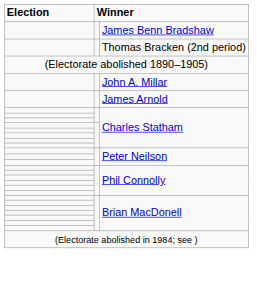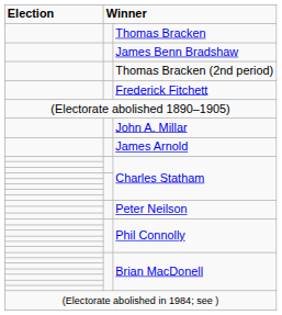 <table class="wikitable">
 <tr>
 <td width=125><strong>Election</strong></td>
 <td width=200 colspan=2><strong>Winner</strong></td>
+</tr>
+<tr>
+<td></td>
+<td width=5 rowspan=1 bgcolor=></td>
+<td rowspan=1><a href='#'>Thomas Bracken</a></td>
 </tr>
 <tr>
 <td></td>
 <td bgcolor=></td>
 <td><a href='#'>James Benn Bradshaw</a></td>
 </tr>
 <tr>
 <td></td>
 <td bgcolor=></td>
 <td>Thomas Bracken (2nd period)</td>
+</tr>
+<tr>
+<td></td>
+<td bgcolor=></td>
+<td><a href='#'>Frederick Fitchett</a></td>
 </tr>
 <tr>
 <td colspan=3 align=center><span>(Electorate abolished 1890–1905)</span></td>
 </tr>
 <tr>
 <td></td>
 <td bgcolor=></td>
 <td><a href='#'>John A. Millar</a></td>
 </tr>
 <tr>
 <td></td>
 <td bgcolor=></td>
 <td><a href='#'>James Arnold</a></td>
 </tr>
 <tr>
 <td></td>
 <td rowspan = 3 bgcolor=></td>
 <td rowspan = 8><a href='#'>Charles Statham</a></td>
 </tr>
 <tr>
 <td></td>
 </tr>
 <tr>
 <td></td>
 </tr>
 <tr>
 <td></td>
 <td rowspan = 5 bgcolor=></td>
 </tr>
 <tr>
 <td></td>
 </tr>
 <tr>
 <td></td>
 </tr>
 <tr>
 <td></td>
 </tr>
 <tr>
 <td></td>
 </tr>
 <tr>
 <td></td>
 <td rowspan = 3 bgcolor=></td>
 <td rowspan = 3><a href='#'>Peter Neilson</a></td>
 </tr>
 <tr>
 <td></td>
 </tr>
 <tr>
 <td></td>
 </tr>
 <tr>
 <td></td>
 <td rowspan = 6 bgcolor=></td>
 <td rowspan = 6><a href='#'>Phil Connolly</a></td>
 </tr>
 <tr>
 <td></td>
 </tr>
 <tr>
 <td></td>
 </tr>
 <tr>
 <td></td>
 </tr>
 <tr>
 <td></td>
 </tr>
 <tr>
 <td></td>
 </tr>
 <tr>
 <td></td>
 <td rowspan = 7 bgcolor=></td>
 <td rowspan = 7><a href='#'>Brian MacDonell</a></td>
 </tr>
 <tr>
 <td></td>
 </tr>
 <tr>
 <td></td>
 </tr>
 <tr>
 <td></td>
 </tr>
 <tr>
 <td></td>
 </tr>
 <tr>
 <td></td>
 </tr>
 <tr>
 <td></td>
 </tr>
 <tr>
 <td colspan=3 align=center><small>(Electorate abolished in 1984; see )</small></td>
 </tr>
 </table>
